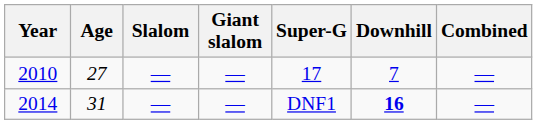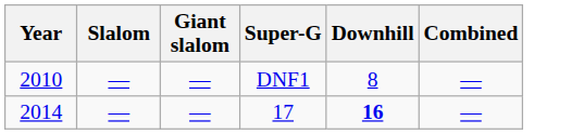 <table class=wikitable style="text-align:center">
 <tr>
 <th>  Year  </th>
-<th> Age </th>
 <th> Slalom </th>
 <th> Giant <br> slalom </th>
 <th>Super-G</th>
 <th>Downhill</th>
 <th>Combined</th>
 </tr>
 <tr>
 <td><a href='#'>2010</a></td>
-<td><em>27</em></td>
 <td><a href='#'>—</a></td>
 <td><a href='#'>—</a></td>
-<td><a href='#'>17</a></td>
-<td><a href='#'>7</a></td>
+<td><a href='#'>DNF1</a></td>
+<td><a href='#'>8</a></td>
 <td><a href='#'>—</a></td>
 </tr>
 <tr>
 <td><a href='#'>2014</a></td>
-<td><em>31</em></td>
 <td><a href='#'>—</a></td>
 <td><a href='#'>—</a></td>
-<td><a href='#'>DNF1</a></td>
+<td><a href='#'>17</a></td>
 <td><strong><a href='#'>16</a></strong></td>
 <td><a href='#'>—</a></td>
 </tr>
 </table>
